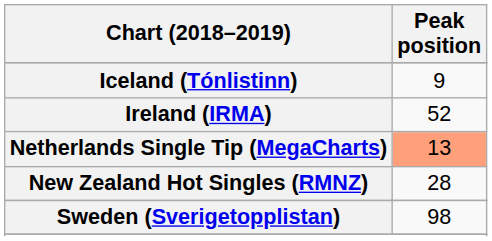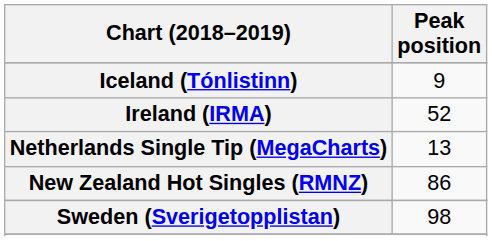 <table class="wikitable sortable plainrowheaders" style="text-align:center">
 <tr>
 <th>Chart (2018–2019)</th>
 <th>Peak<br>position</th>
 </tr>
 <tr>
 </tr>
 <tr>
 </tr>
 <tr>
 </tr>
 <tr>
 </tr>
 <tr>
 </tr>
 <tr>
 <th scope="row">Iceland (<a href='#'>Tónlistinn</a>)</th>
 <td>9</td>
 </tr>
 <tr>
 <th scope="row">Ireland (<a href='#'>IRMA</a>)</th>
 <td>52</td>
 </tr>
 <tr>
 <th scope="row">Netherlands Single Tip (<a href='#'>MegaCharts</a>)</th>
-<td style="background: lightsalmon;">13</td>
+<td>13</td>
 </tr>
 <tr>
 <th scope="row">New Zealand Hot Singles (<a href='#'>RMNZ</a>)</th>
-<td>28</td>
+<td>86</td>
 </tr>
 <tr>
 </tr>
 <tr>
 <th scope="row">Sweden (<a href='#'>Sverigetopplistan</a>)</th>
 <td>98</td>
 </tr>
 <tr>
 </tr>
 <tr>
 </tr>
 <tr>
 </tr>
 <tr>
 </tr>
 <tr>
 </tr>
 <tr>
 </tr>
 <tr>
 </tr>
 </table>
